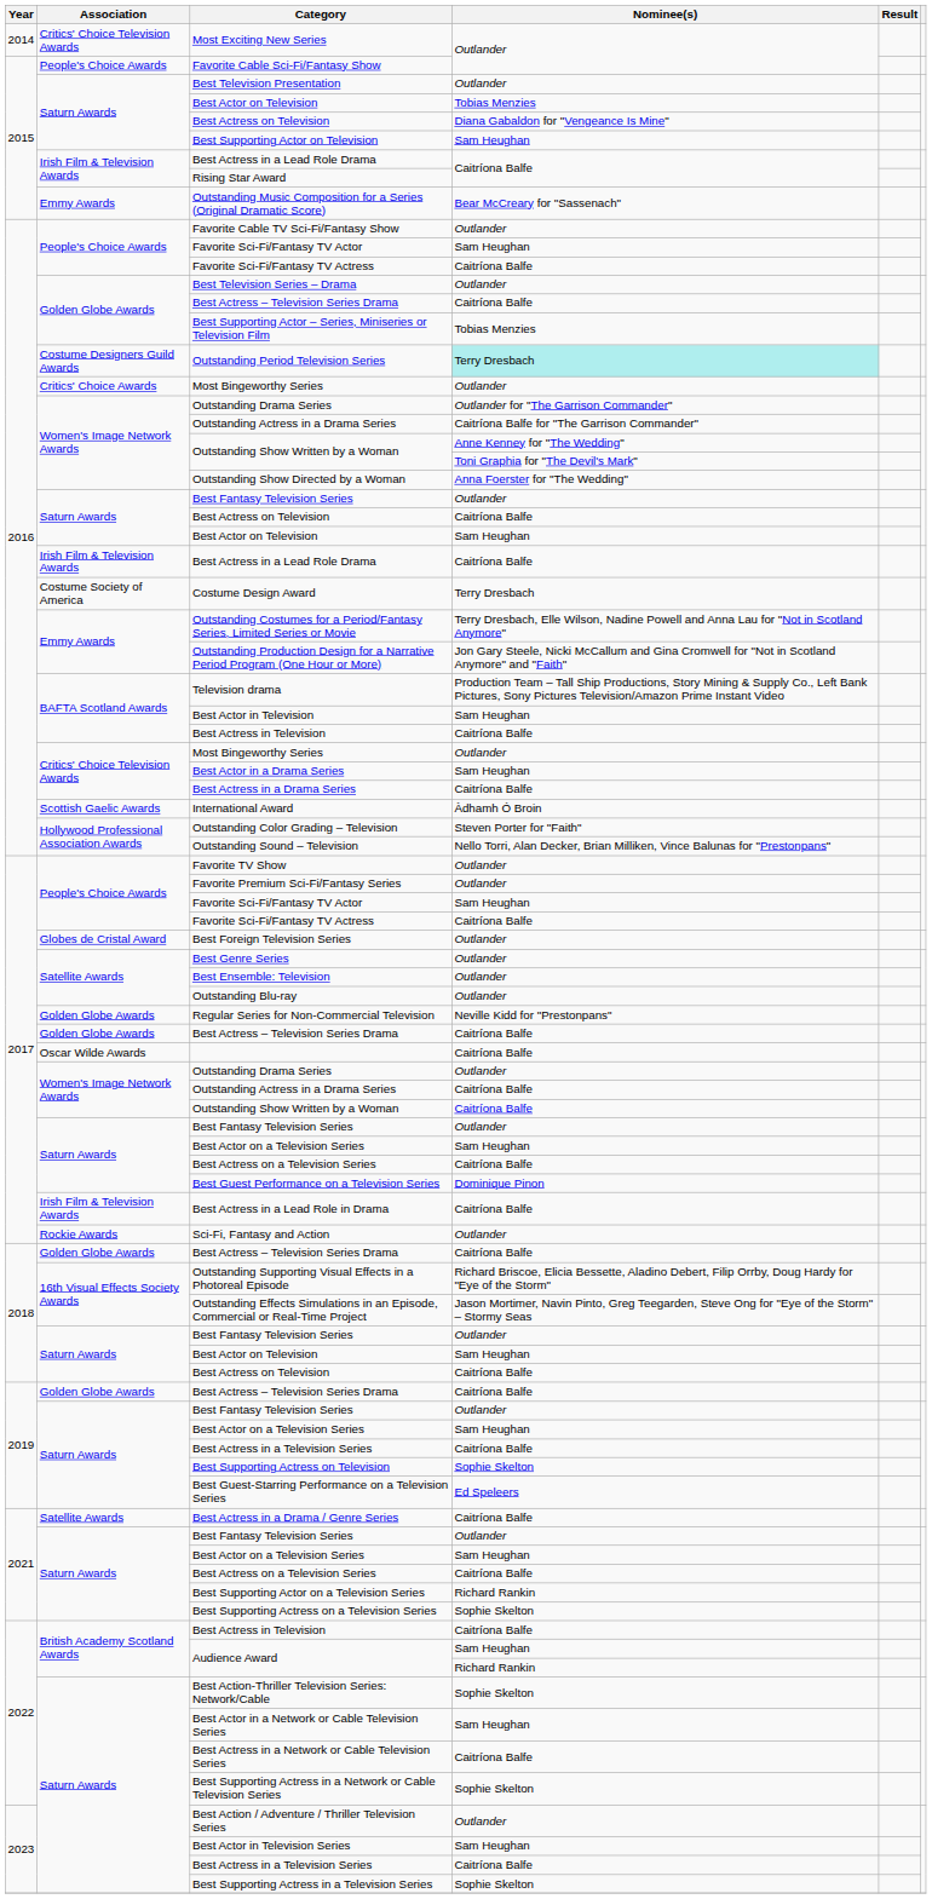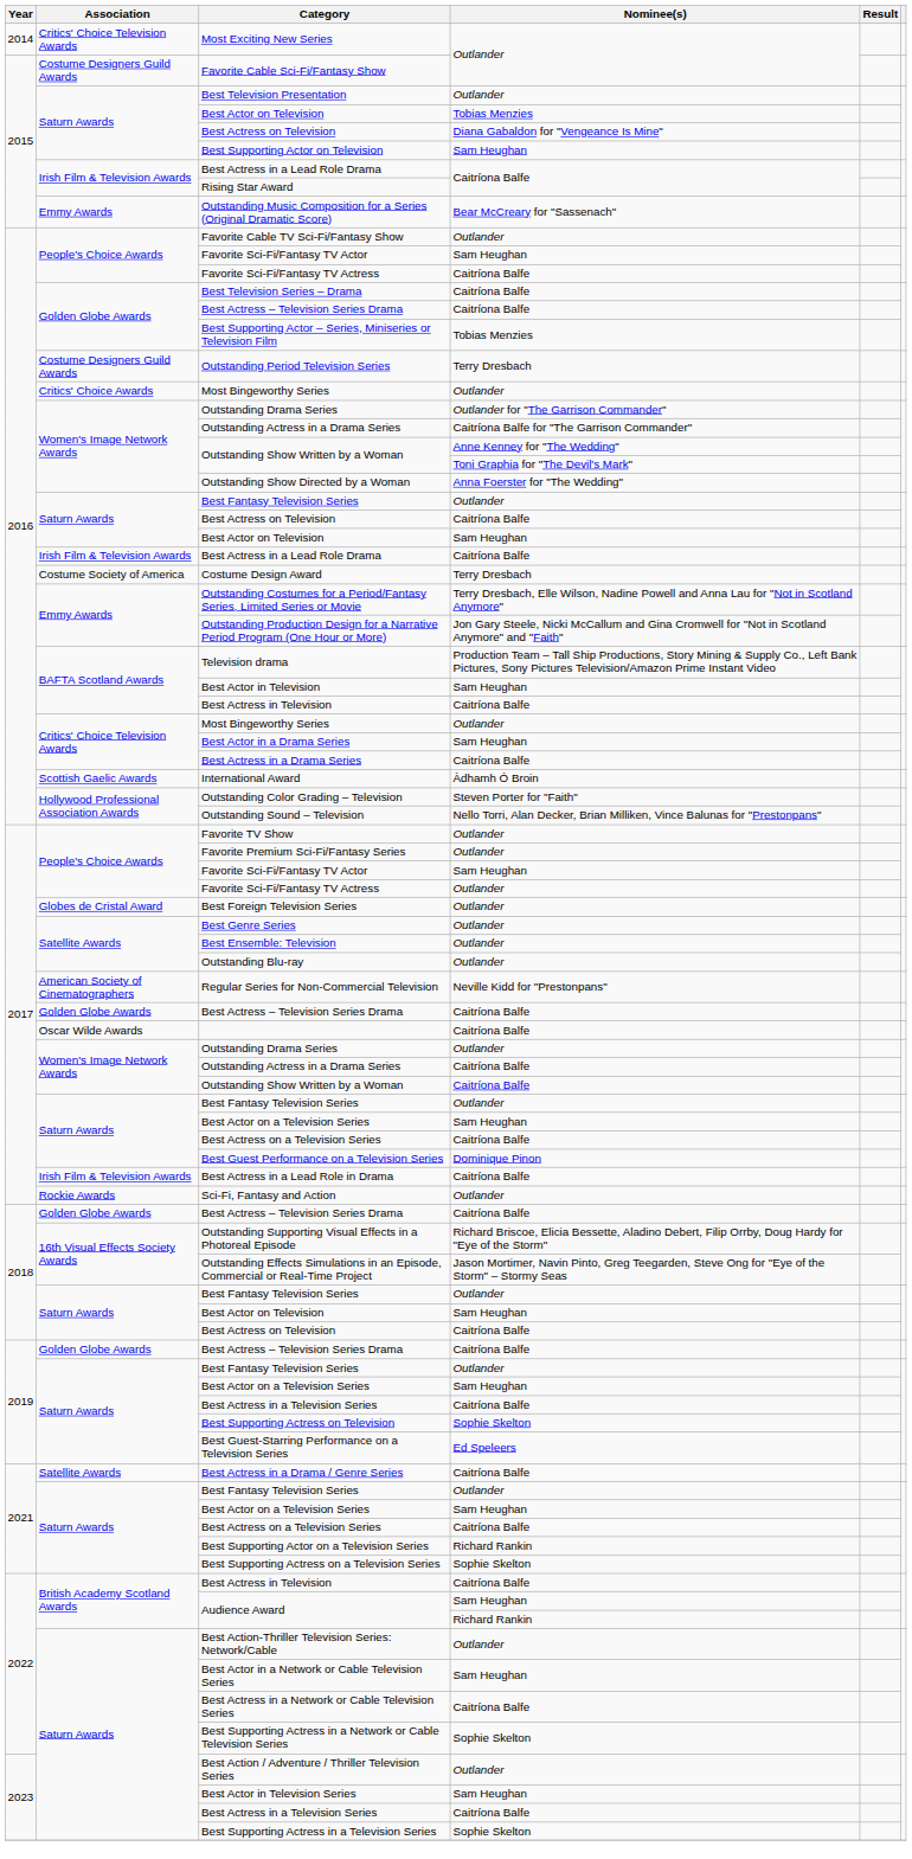 <table class="wikitable sortable">
 <tr>
 <th>Year</th>
 <th>Association</th>
 <th>Category</th>
 <th>Nominee(s)</th>
 <th>Result</th>
 <th></th>
 </tr>
 <tr>
 <td>2014</td>
 <td><a href='#'>Critics' Choice Television Awards</a></td>
 <td><a href='#'>Most Exciting New Series</a></td>
 <td rowspan="2"><em>Outlander</em></td>
 <td></td>
 <td></td>
 </tr>
 <tr>
 <td rowspan="8">2015</td>
-<td><a href='#'>People's Choice Awards</a></td>
+<td><a href='#'>Costume Designers Guild Awards</a></td>
 <td><a href='#'>Favorite Cable Sci-Fi/Fantasy Show</a></td>
 <td></td>
 <td></td>
 </tr>
 <tr>
 <td rowspan="4"><a href='#'>Saturn Awards</a></td>
 <td><a href='#'>Best Television Presentation</a></td>
 <td><em>Outlander</em></td>
 <td></td>
 <td rowspan="4"></td>
 </tr>
 <tr>
 <td><a href='#'>Best Actor on Television</a></td>
 <td><a href='#'>Tobias Menzies</a></td>
 <td></td>
 </tr>
 <tr>
 <td><a href='#'>Best Actress on Television</a></td>
 <td><a href='#'>Diana Gabaldon</a> for "<a href='#'>Vengeance Is Mine</a>"</td>
 <td></td>
 </tr>
 <tr>
 <td><a href='#'>Best Supporting Actor on Television</a></td>
 <td><a href='#'>Sam Heughan</a></td>
 <td></td>
 </tr>
 <tr>
 <td rowspan="2"><a href='#'>Irish Film & Television Awards</a></td>
 <td>Best Actress in a Lead Role Drama</td>
 <td rowspan="2">Caitríona Balfe</td>
 <td></td>
 <td rowspan="2"></td>
 </tr>
 <tr>
 <td>Rising Star Award</td>
 <td></td>
 </tr>
 <tr>
 <td><a href='#'>Emmy Awards</a></td>
 <td><a href='#'>Outstanding Music Composition for a Series (Original Dramatic Score)</a></td>
 <td><a href='#'>Bear McCreary</a> for "Sassenach"</td>
 <td></td>
 <td></td>
 </tr>
 <tr>
 <td rowspan=29>2016</td>
 <td rowspan=3><a href='#'>People's Choice Awards</a></td>
 <td>Favorite Cable TV Sci-Fi/Fantasy Show</td>
 <td><em>Outlander</em></td>
 <td></td>
 <td rowspan="3"></td>
 </tr>
 <tr>
 <td>Favorite Sci-Fi/Fantasy TV Actor</td>
 <td>Sam Heughan</td>
 <td></td>
 </tr>
 <tr>
 <td>Favorite Sci-Fi/Fantasy TV Actress</td>
 <td>Caitríona Balfe</td>
 <td></td>
 </tr>
 <tr>
 <td rowspan=3><a href='#'>Golden Globe Awards</a></td>
 <td><a href='#'>Best Television Series – Drama</a></td>
-<td><em>Outlander</em></td>
+<td>Caitríona Balfe</td>
 <td></td>
 <td rowspan="3"></td>
 </tr>
 <tr>
 <td><a href='#'>Best Actress – Television Series Drama</a></td>
 <td>Caitríona Balfe</td>
 <td></td>
 </tr>
 <tr>
 <td><a href='#'>Best Supporting Actor – Series, Miniseries or Television Film</a></td>
 <td>Tobias Menzies</td>
 <td></td>
 </tr>
 <tr>
 <td><a href='#'>Costume Designers Guild Awards</a></td>
 <td><a href='#'>Outstanding Period Television Series</a></td>
-<td style="background: paleturquoise;">Terry Dresbach</td>
+<td>Terry Dresbach</td>
 <td></td>
 <td></td>
 </tr>
 <tr>
 <td><a href='#'>Critics' Choice Awards</a></td>
 <td>Most Bingeworthy Series</td>
 <td><em>Outlander</em></td>
 <td></td>
 <td></td>
 </tr>
 <tr>
 <td rowspan=5><a href='#'>Women's Image Network Awards</a></td>
 <td>Outstanding Drama Series</td>
 <td><em>Outlander</em> for "<a href='#'>The Garrison Commander</a>"</td>
 <td></td>
 <td rowspan="5"></td>
 </tr>
 <tr>
 <td>Outstanding Actress in a Drama Series</td>
 <td>Caitríona Balfe for "The Garrison Commander"</td>
 <td></td>
 </tr>
 <tr>
 <td rowspan="2">Outstanding Show Written by a Woman</td>
 <td><a href='#'>Anne Kenney</a> for "<a href='#'>The Wedding</a>"</td>
 <td></td>
 </tr>
 <tr>
 <td><a href='#'>Toni Graphia</a> for "<a href='#'>The Devil's Mark</a>"</td>
 <td></td>
 </tr>
 <tr>
 <td>Outstanding Show Directed by a Woman</td>
 <td><a href='#'>Anna Foerster</a> for "The Wedding"</td>
 <td></td>
 </tr>
 <tr>
 <td rowspan=3><a href='#'>Saturn Awards</a></td>
 <td><a href='#'>Best Fantasy Television Series</a></td>
 <td><em>Outlander</em></td>
 <td></td>
 <td rowspan="3"></td>
 </tr>
 <tr>
 <td>Best Actress on Television</td>
 <td>Caitríona Balfe</td>
 <td></td>
 </tr>
 <tr>
 <td>Best Actor on Television</td>
 <td>Sam Heughan</td>
 <td></td>
 </tr>
 <tr>
 <td><a href='#'>Irish Film & Television Awards</a></td>
 <td>Best Actress in a Lead Role Drama</td>
 <td>Caitríona Balfe</td>
 <td></td>
 <td></td>
 </tr>
 <tr>
 <td>Costume Society of America</td>
 <td>Costume Design Award</td>
 <td>Terry Dresbach</td>
 <td></td>
 <td></td>
 </tr>
 <tr>
 <td rowspan=2><a href='#'>Emmy Awards</a></td>
 <td><a href='#'>Outstanding Costumes for a Period/Fantasy Series, Limited Series or Movie</a></td>
 <td>Terry Dresbach, Elle Wilson, Nadine Powell and Anna Lau for "<a href='#'>Not in Scotland Anymore</a>"</td>
 <td></td>
 <td rowspan=2></td>
 </tr>
 <tr>
 <td><a href='#'>Outstanding Production Design for a Narrative Period Program (One Hour or More)</a></td>
 <td>Jon Gary Steele, Nicki McCallum and Gina Cromwell for "Not in Scotland Anymore" and "<a href='#'>Faith</a>"</td>
 <td></td>
 </tr>
 <tr>
 <td rowspan=3><a href='#'>BAFTA Scotland Awards</a></td>
 <td>Television drama</td>
 <td>Production Team – Tall Ship Productions, Story Mining & Supply Co., Left Bank Pictures, Sony Pictures Television/Amazon Prime Instant Video</td>
 <td></td>
 <td rowspan="3"></td>
 </tr>
 <tr>
 <td>Best Actor in Television</td>
 <td>Sam Heughan</td>
 <td></td>
 </tr>
 <tr>
 <td>Best Actress in Television</td>
 <td>Caitríona Balfe</td>
 <td></td>
 </tr>
 <tr>
 <td rowspan=3><a href='#'>Critics' Choice Television Awards</a></td>
 <td>Most Bingeworthy Series</td>
 <td><em>Outlander</em></td>
 <td></td>
 <td rowspan="3"></td>
 </tr>
 <tr>
 <td><a href='#'>Best Actor in a Drama Series</a></td>
 <td>Sam Heughan</td>
 <td></td>
 </tr>
 <tr>
 <td><a href='#'>Best Actress in a Drama Series</a></td>
 <td>Caitríona Balfe</td>
 <td></td>
 </tr>
 <tr>
 <td><a href='#'>Scottish Gaelic Awards</a></td>
 <td>International Award</td>
 <td>Àdhamh Ó Broin</td>
 <td></td>
 <td></td>
 </tr>
 <tr>
 <td rowspan=2><a href='#'>Hollywood Professional Association Awards</a></td>
 <td>Outstanding Color Grading – Television</td>
 <td>Steven Porter for "Faith"</td>
 <td></td>
 <td rowspan="2"></td>
 </tr>
 <tr>
 <td>Outstanding Sound – Television</td>
 <td>Nello Torri, Alan Decker, Brian Milliken, Vince Balunas for "<a href='#'>Prestonpans</a>"</td>
 <td></td>
 </tr>
 <tr>
 <td rowspan=20>2017</td>
 <td rowspan=4><a href='#'>People's Choice Awards</a></td>
 <td>Favorite TV Show</td>
 <td><em>Outlander</em></td>
 <td></td>
 <td rowspan="4"></td>
 </tr>
 <tr>
 <td>Favorite Premium Sci-Fi/Fantasy Series</td>
 <td><em>Outlander</em></td>
 <td></td>
 </tr>
 <tr>
 <td>Favorite Sci-Fi/Fantasy TV Actor</td>
 <td>Sam Heughan</td>
 <td></td>
 </tr>
 <tr>
 <td>Favorite Sci-Fi/Fantasy TV Actress</td>
-<td>Caitríona Balfe</td>
+<td><em>Outlander</em></td>
 <td></td>
 </tr>
 <tr>
 <td><a href='#'>Globes de Cristal Award</a></td>
 <td>Best Foreign Television Series</td>
 <td><em>Outlander</em></td>
 <td></td>
 <td></td>
 </tr>
 <tr>
 <td rowspan=3><a href='#'>Satellite Awards</a></td>
 <td><a href='#'>Best Genre Series</a></td>
 <td><em>Outlander</em></td>
 <td></td>
 <td rowspan="3"></td>
 </tr>
 <tr>
 <td><a href='#'>Best Ensemble: Television</a></td>
 <td><em>Outlander</em></td>
 <td></td>
 </tr>
 <tr>
 <td>Outstanding Blu-ray</td>
 <td><em>Outlander</em></td>
 <td></td>
 </tr>
 <tr>
-<td rowspan=1><a href='#'>Golden Globe Awards</a></td>
+<td><a href='#'>American Society of Cinematographers</a></td>
 <td>Regular Series for Non-Commercial Television</td>
 <td>Neville Kidd for "Prestonpans"</td>
 <td></td>
 <td></td>
 </tr>
 <tr>
 <td><a href='#'>Golden Globe Awards</a></td>
 <td Golden Globe Award for Best Actress – Television Series Drama>Best Actress – Television Series Drama</td>
 <td>Caitríona Balfe</td>
 <td></td>
 <td></td>
 </tr>
 <tr>
 <td>Oscar Wilde Awards</td>
 <td></td>
 <td>Caitríona Balfe</td>
 <td></td>
 <td></td>
 </tr>
 <tr>
 <td rowspan=3><a href='#'>Women's Image Network Awards</a></td>
 <td>Outstanding Drama Series</td>
 <td><em>Outlander</em></td>
 <td></td>
 <td rowspan="3"></td>
 </tr>
 <tr>
 <td>Outstanding Actress in a Drama Series</td>
 <td>Caitríona Balfe</td>
 <td></td>
 </tr>
 <tr>
 <td>Outstanding Show Written by a Woman</td>
 <td><a href='#'>Caitríona Balfe</a></td>
 <td></td>
 </tr>
 <tr>
 <td rowspan=4><a href='#'>Saturn Awards</a></td>
 <td>Best Fantasy Television Series</td>
 <td><em>Outlander</em></td>
 <td></td>
 <td rowspan=4></td>
 </tr>
 <tr>
 <td>Best Actor on a Television Series</td>
 <td>Sam Heughan</td>
 <td></td>
 </tr>
 <tr>
 <td>Best Actress on a Television Series</td>
 <td>Caitríona Balfe</td>
 <td></td>
 </tr>
 <tr>
 <td><a href='#'>Best Guest Performance on a Television Series</a></td>
 <td><a href='#'>Dominique Pinon</a></td>
 <td></td>
 </tr>
 <tr>
 <td><a href='#'>Irish Film & Television Awards</a></td>
 <td>Best Actress in a Lead Role in Drama</td>
 <td>Caitríona Balfe</td>
 <td></td>
 <td></td>
 </tr>
 <tr>
 <td><a href='#'>Rockie Awards</a></td>
 <td>Sci-Fi, Fantasy and Action</td>
 <td><em>Outlander</em></td>
 <td></td>
 <td></td>
 </tr>
 <tr>
 <td rowspan=6>2018</td>
 <td rowspan=1><a href='#'>Golden Globe Awards</a></td>
 <td>Best Actress – Television Series Drama</td>
 <td>Caitríona Balfe</td>
 <td></td>
 <td rowspan="1"></td>
 </tr>
 <tr>
 <td rowspan=2><a href='#'>16th Visual Effects Society Awards</a></td>
 <td>Outstanding Supporting Visual Effects in a Photoreal Episode</td>
 <td>Richard Briscoe, Elicia Bessette, Aladino Debert, Filip Orrby, Doug Hardy for "Eye of the Storm"</td>
 <td></td>
 <td rowspan=2></td>
 </tr>
 <tr>
 <td>Outstanding Effects Simulations in an Episode, Commercial or Real-Time Project</td>
 <td>Jason Mortimer, Navin Pinto, Greg Teegarden, Steve Ong for "Eye of the Storm" – Stormy Seas</td>
 <td></td>
 </tr>
 <tr>
 <td rowspan=3><a href='#'>Saturn Awards</a></td>
 <td>Best Fantasy Television Series</td>
 <td><em>Outlander</em></td>
 <td></td>
 <td rowspan=3></td>
 </tr>
 <tr>
 <td>Best Actor on Television</td>
 <td>Sam Heughan</td>
 <td></td>
 </tr>
 <tr>
 <td>Best Actress on Television</td>
 <td>Caitríona Balfe</td>
 <td></td>
 </tr>
 <tr>
 <td rowspan=6>2019</td>
 <td rowspan=1><a href='#'>Golden Globe Awards</a></td>
 <td>Best Actress – Television Series Drama</td>
 <td>Caitríona Balfe</td>
 <td></td>
 <td rowspan="1"></td>
 </tr>
 <tr>
 <td rowspan=5><a href='#'>Saturn Awards</a></td>
 <td>Best Fantasy Television Series</td>
 <td><em>Outlander</em></td>
 <td></td>
 <td rowspan=5></td>
 </tr>
 <tr>
 <td>Best Actor on a Television Series</td>
 <td>Sam Heughan</td>
 <td></td>
 </tr>
 <tr>
 <td>Best Actress in a Television Series</td>
 <td>Caitríona Balfe</td>
 <td></td>
 </tr>
 <tr>
 <td><a href='#'>Best Supporting Actress on Television</a></td>
 <td><a href='#'>Sophie Skelton</a></td>
 <td></td>
 </tr>
 <tr>
 <td>Best Guest-Starring Performance on a Television Series</td>
 <td><a href='#'>Ed Speleers</a></td>
 <td></td>
 </tr>
 <tr>
 <td rowspan="6">2021</td>
 <td><a href='#'>Satellite Awards</a></td>
 <td><a href='#'>Best Actress in a Drama / Genre Series</a></td>
 <td>Caitríona Balfe</td>
 <td></td>
 <td></td>
 </tr>
 <tr>
 <td rowspan="5"><a href='#'>Saturn Awards</a></td>
 <td>Best Fantasy Television Series</td>
 <td><em>Outlander</em></td>
 <td></td>
 <td rowspan="5"></td>
 </tr>
 <tr>
 <td>Best Actor on a Television Series</td>
 <td>Sam Heughan</td>
 <td></td>
 </tr>
 <tr>
 <td>Best Actress on a Television Series</td>
 <td>Caitríona Balfe</td>
 <td></td>
 </tr>
 <tr>
 <td>Best Supporting Actor on a Television Series</td>
 <td>Richard Rankin</td>
 <td></td>
 </tr>
 <tr>
 <td>Best Supporting Actress on a Television Series</td>
 <td>Sophie Skelton</td>
 <td></td>
 </tr>
 <tr>
 <td rowspan="7">2022</td>
 <td rowspan="3"><a href='#'>British Academy Scotland Awards</a></td>
 <td>Best Actress in Television</td>
 <td>Caitríona Balfe</td>
 <td></td>
 <td rowspan="3"></td>
 </tr>
 <tr>
 <td rowspan="2">Audience Award</td>
 <td>Sam Heughan</td>
 <td></td>
 </tr>
 <tr>
 <td>Richard Rankin</td>
 <td></td>
 </tr>
 <tr>
 <td rowspan="8"><a href='#'>Saturn Awards</a></td>
 <td>Best Action-Thriller Television Series: Network/Cable</td>
-<td>Sophie Skelton</td>
+<td><em>Outlander</em></td>
 <td></td>
 <td rowspan="4"></td>
 </tr>
 <tr>
 <td>Best Actor in a Network or Cable Television Series</td>
 <td>Sam Heughan</td>
 <td></td>
 </tr>
 <tr>
 <td>Best Actress in a Network or Cable Television Series</td>
 <td>Caitríona Balfe</td>
 <td></td>
 </tr>
 <tr>
 <td>Best Supporting Actress in a Network or Cable Television Series</td>
 <td>Sophie Skelton</td>
 <td></td>
 </tr>
 <tr>
 <td rowspan="4">2023</td>
 <td>Best Action / Adventure / Thriller Television Series</td>
 <td><em>Outlander</em></td>
 <td></td>
 <td rowspan="4"></td>
 </tr>
 <tr>
 <td>Best Actor in Television Series</td>
 <td>Sam Heughan</td>
 <td></td>
 </tr>
 <tr>
 <td>Best Actress in a Television Series</td>
 <td>Caitríona Balfe</td>
 <td></td>
 </tr>
 <tr>
 <td>Best Supporting Actress in a Television Series</td>
 <td>Sophie Skelton</td>
 <td></td>
 </tr>
 <tr>
 </tr>
 </table>
